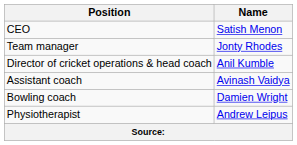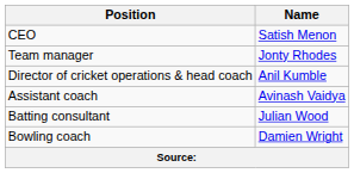 <table class="wikitable">
 <tr>
 <th>Position</th>
 <th>Name</th>
 </tr>
 <tr>
 <td>CEO</td>
 <td><a href='#'>Satish Menon</a></td>
 </tr>
 <tr>
 <td>Team manager</td>
 <td><a href='#'>Jonty Rhodes</a></td>
 </tr>
 <tr>
 <td>Director of cricket operations & head coach</td>
 <td><a href='#'>Anil Kumble</a></td>
 </tr>
 <tr>
 <td>Assistant coach</td>
 <td><a href='#'>Avinash Vaidya</a></td>
 </tr>
 <tr>
+<td>Batting consultant</td>
+<td><a href='#'>Julian Wood</a></td>
+</tr>
+<tr>
 <td>Bowling coach</td>
 <td><a href='#'>Damien Wright</a></td>
-</tr>
-<tr>
-<td>Physiotherapist</td>
-<td><a href='#'>Andrew Leipus</a></td>
 </tr>
 <tr>
 <th colspan="2" style="text-align: center;"><small>Source:</small></th>
 </tr>
 </table>
